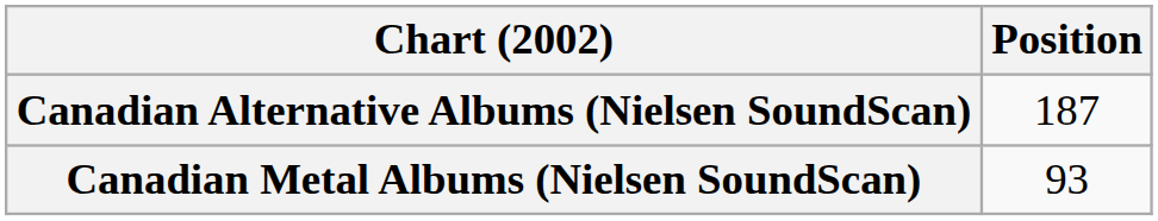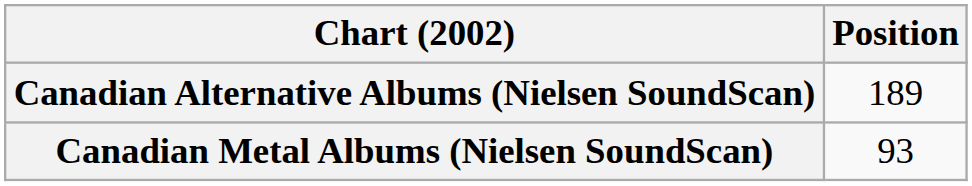 <table class="wikitable plainrowheaders">
 <tr>
 <th>Chart (2002)</th>
 <th>Position</th>
 </tr>
 <tr>
 <th scope="row">Canadian Alternative Albums (Nielsen SoundScan)</th>
-<td align=center>187</td>
+<td align=center>189</td>
 </tr>
 <tr>
 <th scope="row">Canadian Metal Albums (Nielsen SoundScan)</th>
 <td align=center>93</td>
 </tr>
 </table>
